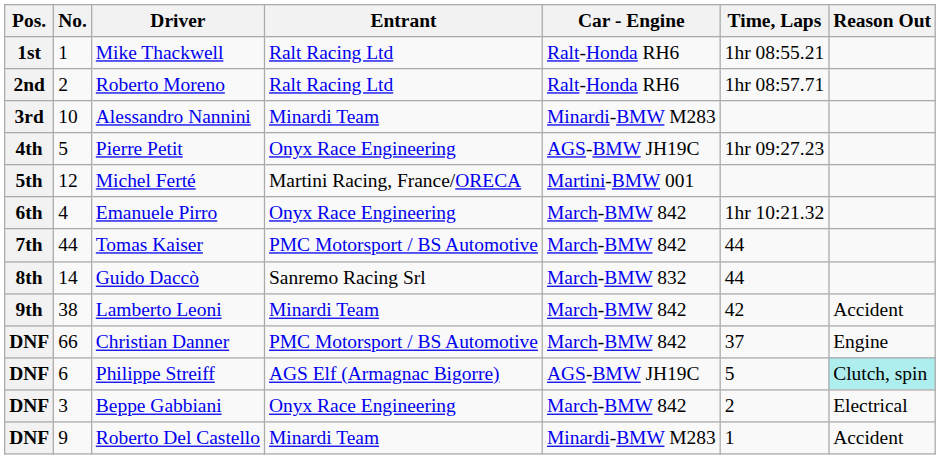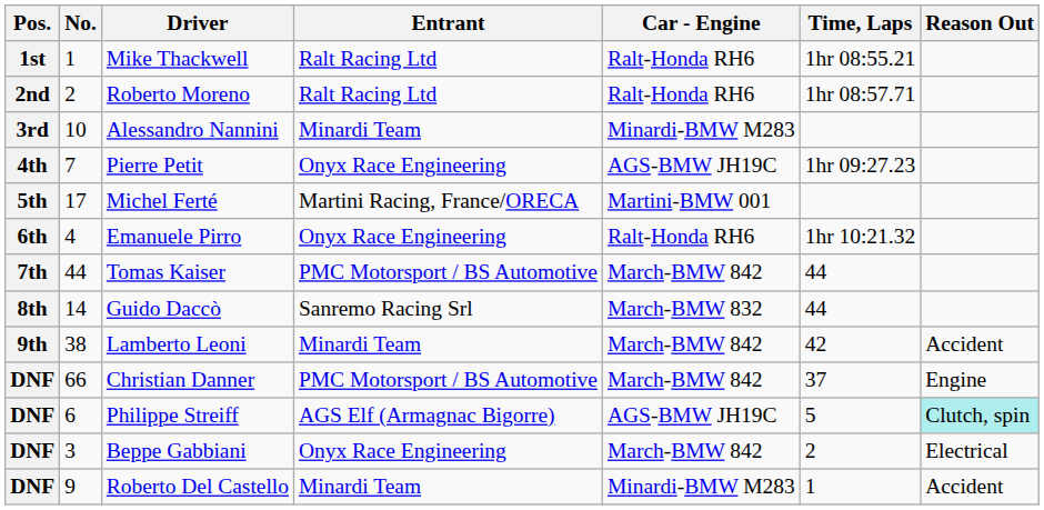 <table class="wikitable" style="font-size: 95%">
 <tr>
 <th>Pos.</th>
 <th>No.</th>
 <th>Driver</th>
 <th>Entrant</th>
 <th>Car - Engine</th>
 <th>Time, Laps</th>
 <th>Reason Out</th>
 </tr>
 <tr>
 <th>1st</th>
 <td>1</td>
 <td> <a href='#'>Mike Thackwell</a></td>
 <td><a href='#'>Ralt Racing Ltd</a></td>
 <td><a href='#'>Ralt</a>-<a href='#'>Honda</a> RH6</td>
 <td>1hr 08:55.21</td>
 <td></td>
 </tr>
 <tr>
 <th>2nd</th>
 <td>2</td>
 <td> <a href='#'>Roberto Moreno</a></td>
 <td><a href='#'>Ralt Racing Ltd</a></td>
 <td><a href='#'>Ralt</a>-<a href='#'>Honda</a> RH6</td>
 <td>1hr 08:57.71</td>
 <td></td>
 </tr>
 <tr>
 <th>3rd</th>
 <td>10</td>
 <td> <a href='#'>Alessandro Nannini</a></td>
 <td><a href='#'>Minardi Team</a></td>
 <td><a href='#'>Minardi</a>-<a href='#'>BMW</a> M283</td>
 <td></td>
 <td></td>
 </tr>
 <tr>
 <th>4th</th>
-<td>5</td>
+<td>7</td>
 <td> <a href='#'>Pierre Petit</a></td>
 <td><a href='#'>Onyx Race Engineering</a></td>
 <td><a href='#'>AGS</a>-<a href='#'>BMW</a> JH19C</td>
 <td>1hr 09:27.23</td>
 <td></td>
 </tr>
 <tr>
 <th>5th</th>
-<td>12</td>
+<td>17</td>
 <td> <a href='#'>Michel Ferté</a></td>
 <td>Martini Racing, France/<a href='#'>ORECA</a></td>
 <td><a href='#'>Martini</a>-<a href='#'>BMW</a> 001</td>
 <td></td>
 <td></td>
 </tr>
 <tr>
 <th>6th</th>
 <td>4</td>
 <td> <a href='#'>Emanuele Pirro</a></td>
 <td><a href='#'>Onyx Race Engineering</a></td>
-<td><a href='#'>March</a>-<a href='#'>BMW</a> 842</td>
+<td><a href='#'>Ralt</a>-<a href='#'>Honda</a> RH6</td>
 <td>1hr 10:21.32</td>
 <td></td>
 </tr>
 <tr>
 <th>7th</th>
 <td>44</td>
 <td> <a href='#'>Tomas Kaiser</a></td>
 <td><a href='#'>PMC Motorsport / BS Automotive</a></td>
 <td><a href='#'>March</a>-<a href='#'>BMW</a> 842</td>
 <td>44</td>
 <td></td>
 </tr>
 <tr>
 <th>8th</th>
 <td>14</td>
 <td> <a href='#'>Guido Daccò</a></td>
 <td>Sanremo Racing Srl</td>
 <td><a href='#'>March</a>-<a href='#'>BMW</a> 832</td>
 <td>44</td>
 <td></td>
 </tr>
 <tr>
 <th>9th</th>
 <td>38</td>
 <td> <a href='#'>Lamberto Leoni</a></td>
 <td><a href='#'>Minardi Team</a></td>
 <td><a href='#'>March</a>-<a href='#'>BMW</a> 842</td>
 <td>42</td>
 <td>Accident</td>
 </tr>
 <tr>
 <th>DNF</th>
 <td>66</td>
 <td> <a href='#'>Christian Danner</a></td>
 <td><a href='#'>PMC Motorsport / BS Automotive</a></td>
 <td><a href='#'>March</a>-<a href='#'>BMW</a> 842</td>
 <td>37</td>
 <td>Engine</td>
 </tr>
 <tr>
 <th>DNF</th>
 <td>6</td>
 <td> <a href='#'>Philippe Streiff</a></td>
 <td><a href='#'>AGS Elf (Armagnac Bigorre)</a></td>
 <td><a href='#'>AGS</a>-<a href='#'>BMW</a> JH19C</td>
 <td>5</td>
 <td style="background: paleturquoise;">Clutch, spin</td>
 </tr>
 <tr>
 <th>DNF</th>
 <td>3</td>
 <td> <a href='#'>Beppe Gabbiani</a></td>
 <td><a href='#'>Onyx Race Engineering</a></td>
 <td><a href='#'>March</a>-<a href='#'>BMW</a> 842</td>
 <td>2</td>
 <td>Electrical</td>
 </tr>
 <tr>
 <th>DNF</th>
 <td>9</td>
 <td> <a href='#'>Roberto Del Castello</a></td>
 <td><a href='#'>Minardi Team</a></td>
 <td><a href='#'>Minardi</a>-<a href='#'>BMW</a> M283</td>
 <td>1</td>
 <td>Accident</td>
 </tr>
 </table>
